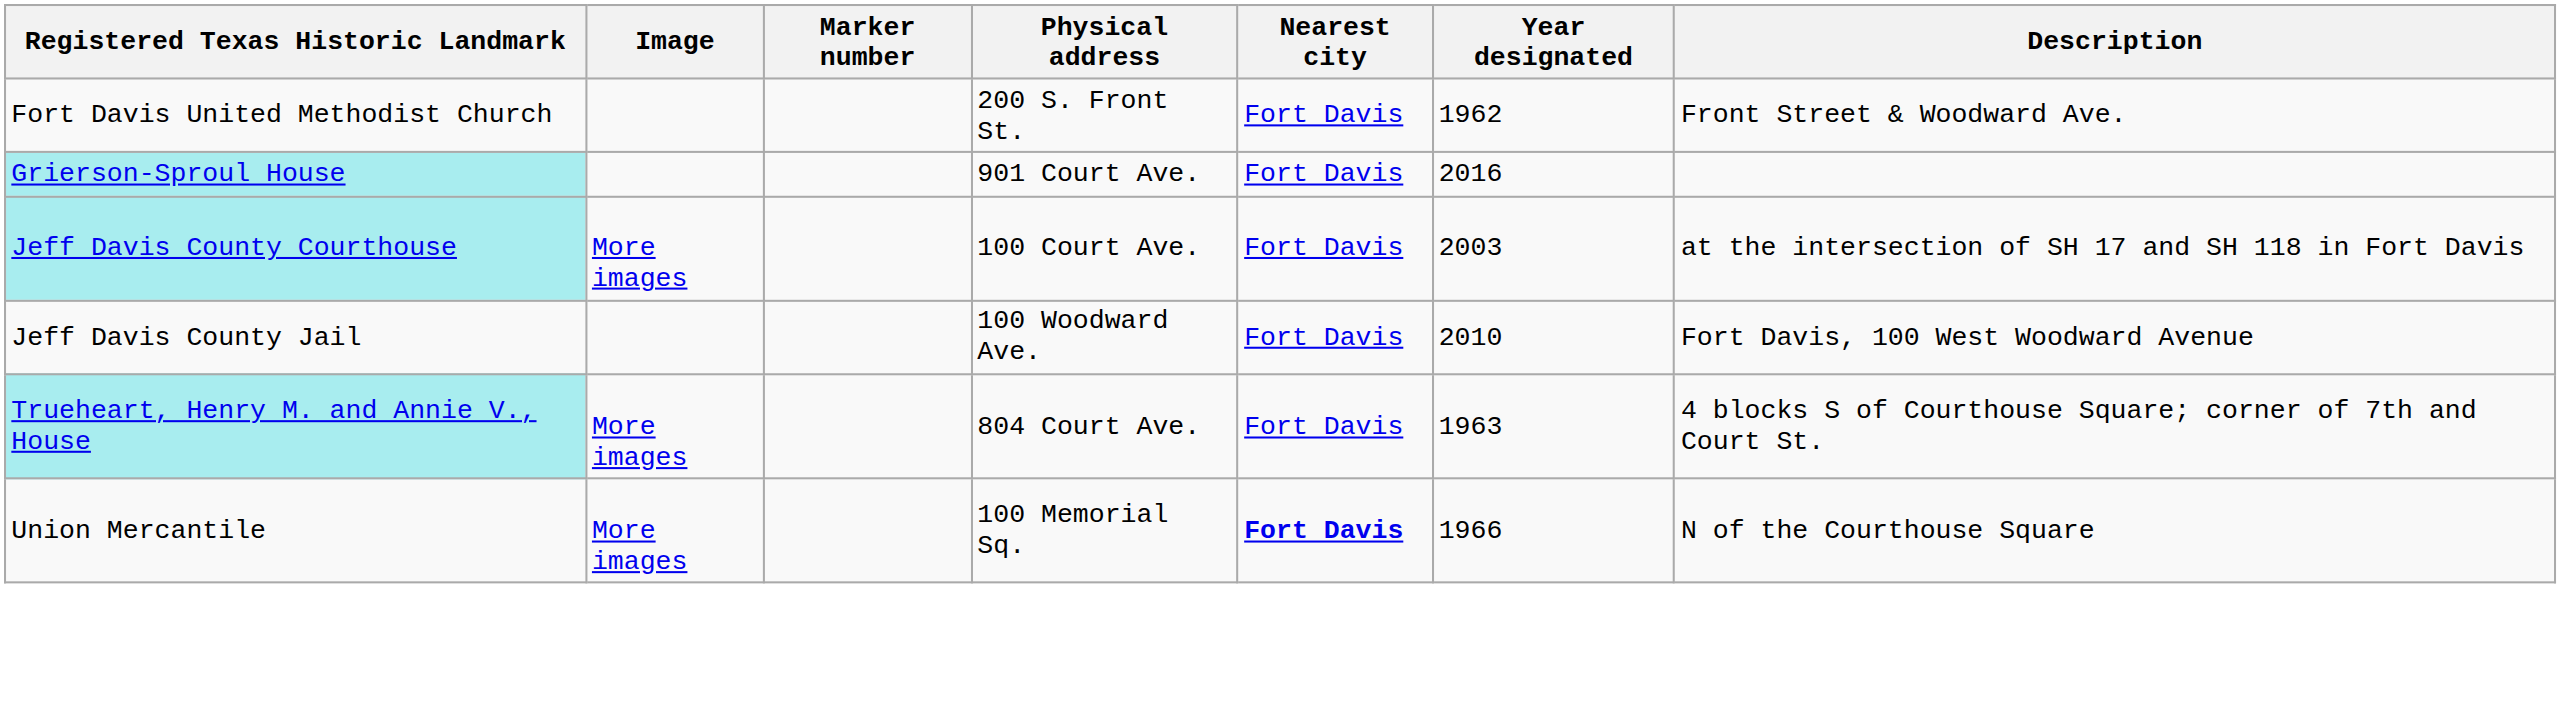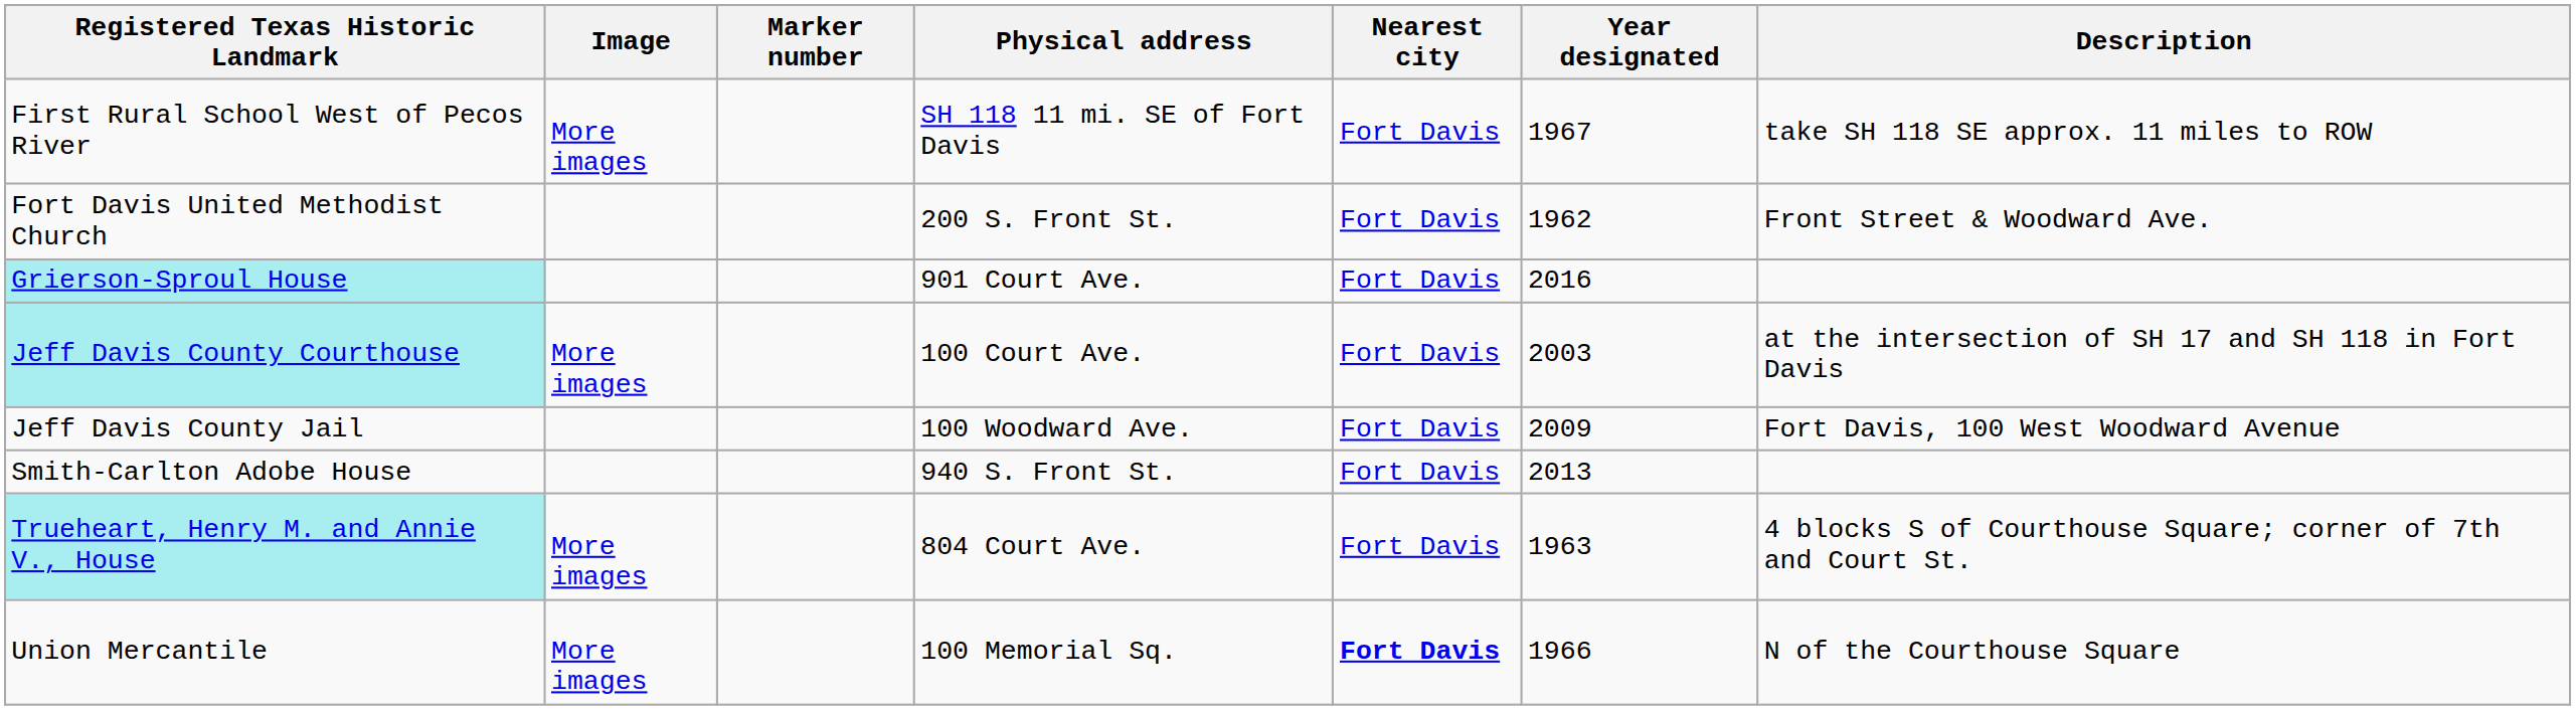 <table class="wikitable sortable">
 <tr>
 <th>Registered Texas Historic Landmark</th>
 <th>Image</th>
 <th>Marker number</th>
 <th>Physical address</th>
 <th>Nearest city</th>
 <th>Year designated</th>
 <th>Description</th>
+</tr>
+<tr>
+<td>First Rural School West of Pecos River</td>
+<td><br> <a href='#'>More images</a></td>
+<td></td>
+<td><a href='#'>SH 118</a> 11 mi. SE of Fort Davis<br></td>
+<td><a href='#'>Fort Davis</a></td>
+<td>1967</td>
+<td>take SH 118 SE approx. 11 miles to ROW</td>
 </tr>
 <tr>
 <td>Fort Davis United Methodist Church</td>
 <td></td>
 <td></td>
 <td>200 S. Front St.<br></td>
 <td><a href='#'>Fort Davis</a></td>
 <td>1962</td>
 <td>Front Street & Woodward Ave.</td>
 </tr>
 <tr>
 <td style="background: #A8EDEF"><a href='#'>Grierson-Sproul House</a></td>
 <td></td>
 <td></td>
 <td>901 Court Ave.<br></td>
 <td><a href='#'>Fort Davis</a></td>
 <td>2016</td>
 <td></td>
 </tr>
 <tr>
 <td style="background: #A8EDEF"><a href='#'>Jeff Davis County Courthouse</a></td>
 <td><br> <a href='#'>More images</a></td>
 <td></td>
 <td>100 Court Ave.<br></td>
 <td><a href='#'>Fort Davis</a></td>
 <td>2003</td>
 <td>at the intersection of SH 17 and SH 118 in Fort Davis</td>
 </tr>
 <tr>
 <td>Jeff Davis County Jail</td>
 <td></td>
 <td></td>
 <td>100 Woodward Ave.<br></td>
 <td><a href='#'>Fort Davis</a></td>
-<td>2010</td>
+<td>2009</td>
 <td>Fort Davis, 100 West Woodward Avenue</td>
+</tr>
+<tr>
+<td>Smith-Carlton Adobe House</td>
+<td></td>
+<td></td>
+<td>940 S. Front St.<br></td>
+<td><a href='#'>Fort Davis</a></td>
+<td>2013</td>
+<td></td>
 </tr>
 <tr>
 <td style="background: #A8EDEF"><a href='#'>Trueheart, Henry M. and Annie V., House</a></td>
 <td><br> <a href='#'>More images</a></td>
 <td></td>
 <td>804 Court Ave.<br></td>
 <td><a href='#'>Fort Davis</a></td>
 <td>1963</td>
 <td>4 blocks S of Courthouse Square; corner of 7th and Court St.</td>
 </tr>
 <tr>
 <td>Union Mercantile</td>
 <td><br> <a href='#'>More images</a></td>
 <td></td>
 <td>100 Memorial Sq.<br></td>
 <td><strong><a href='#'>Fort Davis</a></strong></td>
 <td>1966</td>
 <td>N of the Courthouse Square</td>
 </tr>
 </table>
